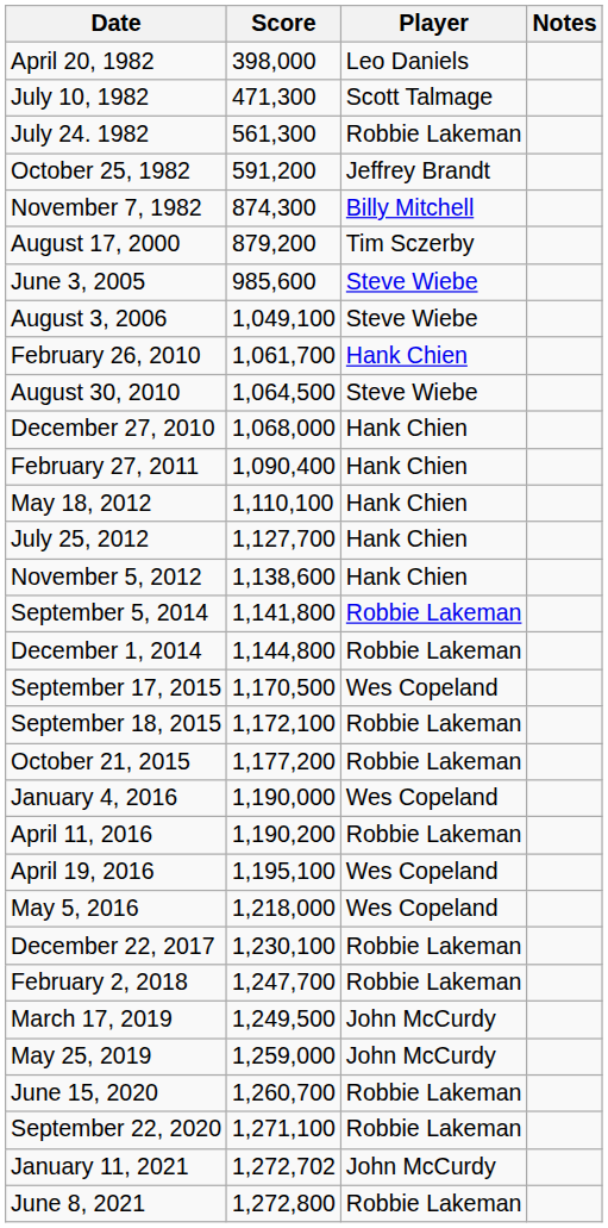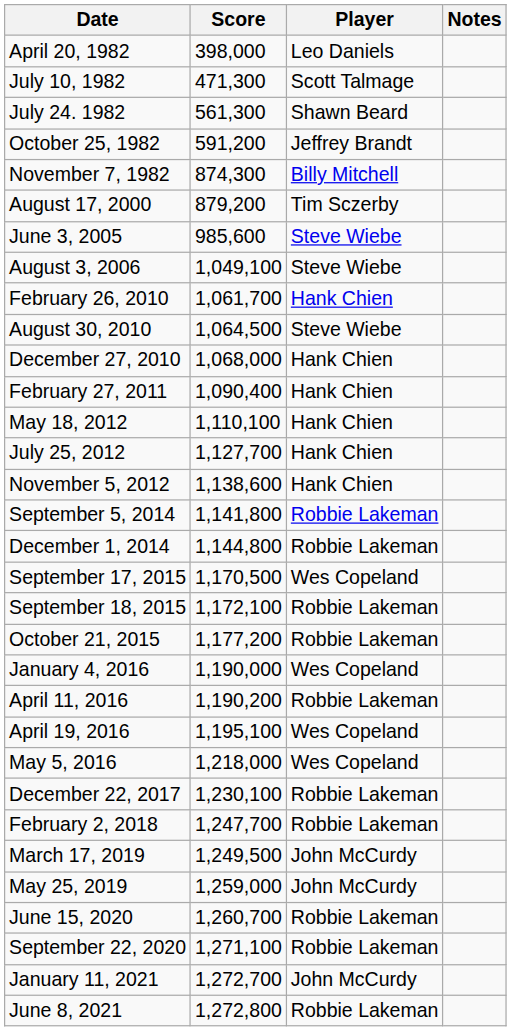 <table class="wikitable">
 <tr>
 <th>Date</th>
 <th>Score</th>
 <th>Player</th>
 <th>Notes</th>
 </tr>
 <tr>
 <td>April 20, 1982</td>
 <td>398,000</td>
 <td>Leo Daniels</td>
 <td></td>
 </tr>
 <tr>
 <td>July 10, 1982</td>
 <td>471,300</td>
 <td>Scott Talmage</td>
 <td></td>
 </tr>
 <tr>
 <td>July 24. 1982</td>
 <td>561,300</td>
-<td>Robbie Lakeman</td>
+<td>Shawn Beard</td>
 <td></td>
 </tr>
 <tr>
 <td>October 25, 1982</td>
 <td>591,200</td>
 <td>Jeffrey Brandt</td>
 <td></td>
 </tr>
 <tr>
 <td>November 7, 1982</td>
 <td>874,300</td>
 <td><a href='#'>Billy Mitchell</a></td>
 <td></td>
 </tr>
 <tr>
 <td>August 17, 2000</td>
 <td>879,200</td>
 <td>Tim Sczerby</td>
 <td></td>
 </tr>
 <tr>
 <td>June 3, 2005</td>
 <td>985,600</td>
 <td><a href='#'>Steve Wiebe</a></td>
 <td></td>
 </tr>
 <tr>
 <td>August 3, 2006</td>
 <td>1,049,100</td>
 <td>Steve Wiebe</td>
 <td></td>
 </tr>
 <tr>
 <td>February 26, 2010</td>
 <td>1,061,700</td>
 <td><a href='#'>Hank Chien</a></td>
 <td></td>
 </tr>
 <tr>
 <td>August 30, 2010</td>
 <td>1,064,500</td>
 <td>Steve Wiebe</td>
 <td></td>
 </tr>
 <tr>
 <td>December 27, 2010</td>
 <td>1,068,000</td>
 <td>Hank Chien</td>
 <td></td>
 </tr>
 <tr>
 <td>February 27, 2011</td>
 <td>1,090,400</td>
 <td>Hank Chien</td>
 <td></td>
 </tr>
 <tr>
 <td>May 18, 2012</td>
 <td>1,110,100</td>
 <td>Hank Chien</td>
 <td></td>
 </tr>
 <tr>
 <td>July 25, 2012</td>
 <td>1,127,700</td>
 <td>Hank Chien</td>
 <td></td>
 </tr>
 <tr>
 <td>November 5, 2012</td>
 <td>1,138,600</td>
 <td>Hank Chien</td>
 <td></td>
 </tr>
 <tr>
 <td>September 5, 2014</td>
 <td>1,141,800</td>
 <td><a href='#'>Robbie Lakeman</a></td>
 <td></td>
 </tr>
 <tr>
 <td>December 1, 2014</td>
 <td>1,144,800</td>
 <td>Robbie Lakeman</td>
 <td></td>
 </tr>
 <tr>
 <td>September 17, 2015</td>
 <td>1,170,500</td>
 <td>Wes Copeland</td>
 <td></td>
 </tr>
 <tr>
 <td>September 18, 2015</td>
 <td>1,172,100</td>
 <td>Robbie Lakeman</td>
 <td></td>
 </tr>
 <tr>
 <td>October 21, 2015</td>
 <td>1,177,200</td>
 <td>Robbie Lakeman</td>
 <td></td>
 </tr>
 <tr>
 <td>January 4, 2016</td>
 <td>1,190,000</td>
 <td>Wes Copeland</td>
 <td></td>
 </tr>
 <tr>
 <td>April 11, 2016</td>
 <td>1,190,200</td>
 <td>Robbie Lakeman</td>
 <td></td>
 </tr>
 <tr>
 <td>April 19, 2016</td>
 <td>1,195,100</td>
 <td>Wes Copeland</td>
 <td></td>
 </tr>
 <tr>
 <td>May 5, 2016</td>
 <td>1,218,000</td>
 <td>Wes Copeland</td>
 <td></td>
 </tr>
 <tr>
 <td>December 22, 2017</td>
 <td>1,230,100</td>
 <td>Robbie Lakeman</td>
 <td></td>
 </tr>
 <tr>
 <td>February 2, 2018</td>
 <td>1,247,700</td>
 <td>Robbie Lakeman</td>
 <td></td>
 </tr>
 <tr>
 <td>March 17, 2019</td>
 <td>1,249,500</td>
 <td>John McCurdy</td>
 <td></td>
 </tr>
 <tr>
 <td>May 25, 2019</td>
 <td>1,259,000</td>
 <td>John McCurdy</td>
 <td></td>
 </tr>
 <tr>
 <td>June 15, 2020</td>
 <td>1,260,700</td>
 <td>Robbie Lakeman</td>
 <td></td>
 </tr>
 <tr>
 <td>September 22, 2020</td>
 <td>1,271,100</td>
 <td>Robbie Lakeman</td>
 <td></td>
 </tr>
 <tr>
 <td>January 11, 2021</td>
-<td>1,272,702</td>
+<td>1,272,700</td>
 <td>John McCurdy</td>
 <td></td>
 </tr>
 <tr>
 <td>June 8, 2021</td>
 <td>1,272,800</td>
 <td>Robbie Lakeman</td>
 <td></td>
 </tr>
 </table>
